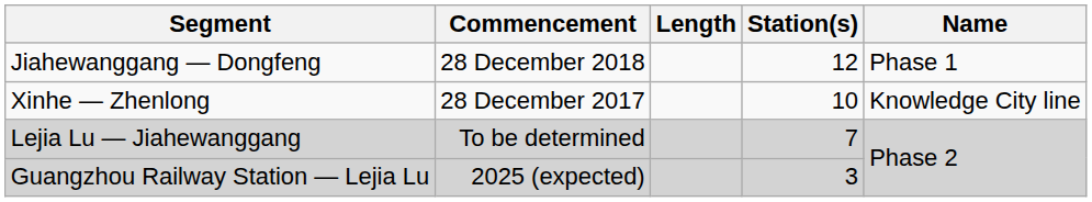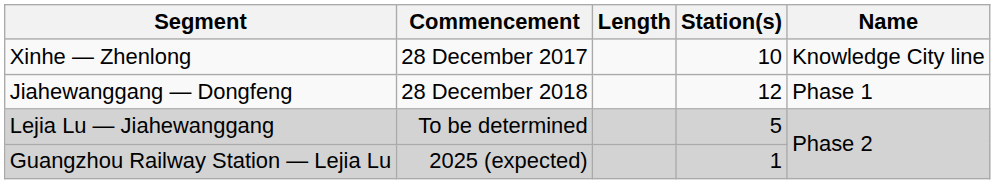 <table class="wikitable" style="border-collapse: collapse; text-align: right;">
 <tr>
 <th>Segment</th>
 <th>Commencement</th>
 <th>Length</th>
 <th>Station(s)</th>
 <th>Name</th>
 </tr>
 <tr>
+<td style="text-align: left;">Xinhe — Zhenlong</td>
+<td>28 December 2017</td>
+<td></td>
+<td>10</td>
+<td style="text-align: left;">Knowledge City line</td>
+</tr>
+<tr>
 <td style="text-align: left;">Jiahewanggang — Dongfeng</td>
 <td>28 December 2018</td>
 <td></td>
 <td>12</td>
 <td style="text-align: left;">Phase 1</td>
 </tr>
-<tr>
-<td style="text-align: left;">Xinhe — Zhenlong</td>
-<td>28 December 2017</td>
-<td></td>
-<td>10</td>
-<td style="text-align: left;">Knowledge City line</td>
-</tr>
 <tr bgcolor="lightgrey">
 <td style="text-align: left;">Lejia Lu — Jiahewanggang</td>
 <td>To be determined</td>
 <td></td>
-<td>7</td>
+<td>5</td>
 <td style="text-align: left;" rowspan=2>Phase 2</td>
 </tr>
 <tr bgcolor="lightgrey">
 <td style="text-align: left;">Guangzhou Railway Station — Lejia Lu</td>
 <td>2025 (expected)</td>
 <td></td>
-<td>3</td>
+<td>1</td>
 </tr>
 </table>
